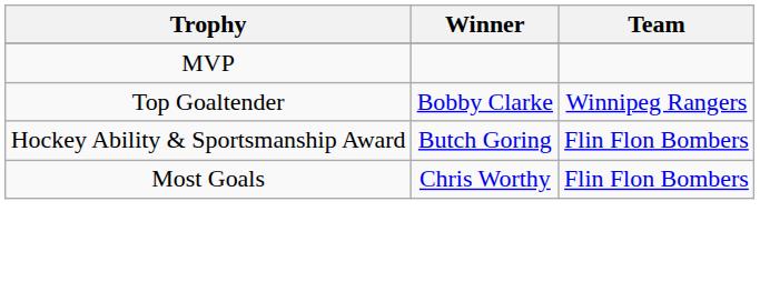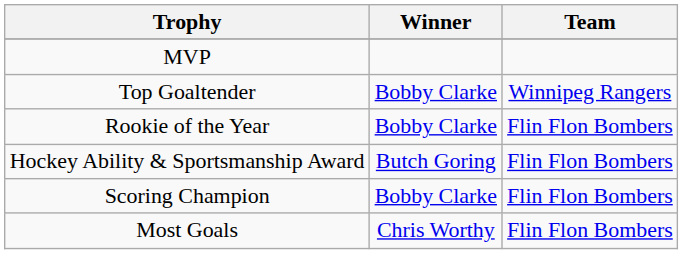 <table class="wikitable" style="text-align:center">
 <tr>
 <th>Trophy</th>
 <th>Winner</th>
 <th>Team</th>
 </tr>
 <tr align="center">
 </tr>
 <tr>
 <td>MVP</td>
 <td></td>
 <td></td>
 </tr>
 <tr>
 <td>Top Goaltender</td>
 <td><a href='#'>Bobby Clarke</a></td>
 <td><a href='#'>Winnipeg Rangers</a></td>
 </tr>
 <tr>
+<td>Rookie of the Year</td>
+<td><a href='#'>Bobby Clarke</a></td>
+<td><a href='#'>Flin Flon Bombers</a></td>
+</tr>
+<tr>
 <td>Hockey Ability & Sportsmanship Award</td>
 <td><a href='#'>Butch Goring</a></td>
+<td><a href='#'>Flin Flon Bombers</a></td>
+</tr>
+<tr>
+<td>Scoring Champion</td>
+<td><a href='#'>Bobby Clarke</a></td>
 <td><a href='#'>Flin Flon Bombers</a></td>
 </tr>
 <tr>
 <td>Most Goals</td>
 <td><a href='#'>Chris Worthy</a></td>
 <td><a href='#'>Flin Flon Bombers</a></td>
 </tr>
 </table>
